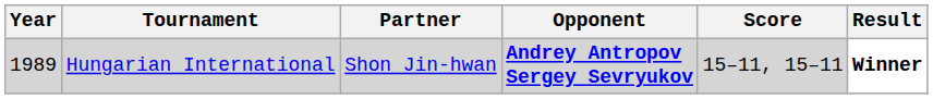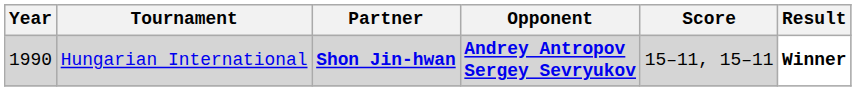 <table class="sortable wikitable" style="font-size: 90%;">
 <tr>
 <th>Year</th>
 <th>Tournament</th>
 <th>Partner</th>
 <th>Opponent</th>
 <th>Score</th>
 <th>Result</th>
 </tr>
 <tr style="background:#D5D5D5">
-<td align="center">1989</td>
+<td align="center">1990</td>
 <td align="left"><a href='#'>Hungarian International</a></td>
-<td align="left"> <a href='#'>Shon Jin-hwan</a></td>
+<td align="left"><strong> <a href='#'>Shon Jin-hwan</a></strong></td>
 <td align="left"><strong> <a href='#'>Andrey Antropov</a> <br>  <a href='#'>Sergey Sevryukov</a></strong></td>
 <td align="left">15–11, 15–11</td>
 <td style="text-align:left; background: white"> <strong>Winner</strong></td>
 </tr>
 </table>
